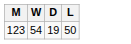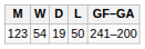 <table class="wikitable">
 <tr>
 <th>M</th>
 <th>W</th>
 <th>D</th>
 <th>L</th>
+<th>GF–GA</th>
 </tr>
 <tr>
 <td>123</td>
 <td>54</td>
 <td>19</td>
 <td>50</td>
+<td>241–200</td>
 </tr>
 </table>
